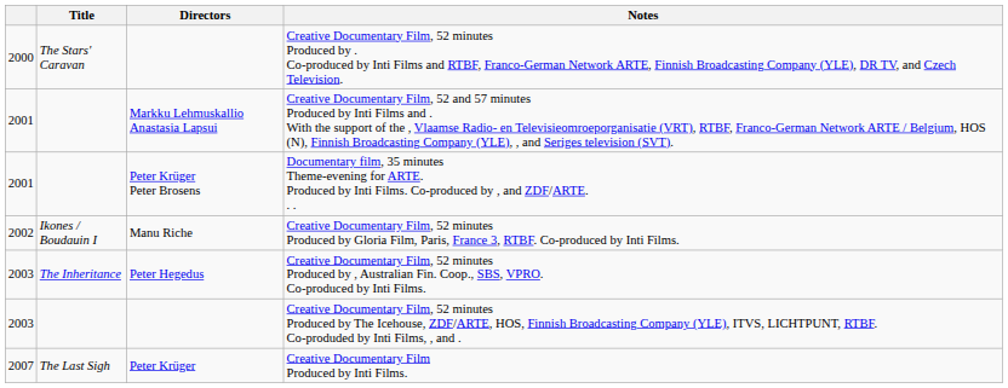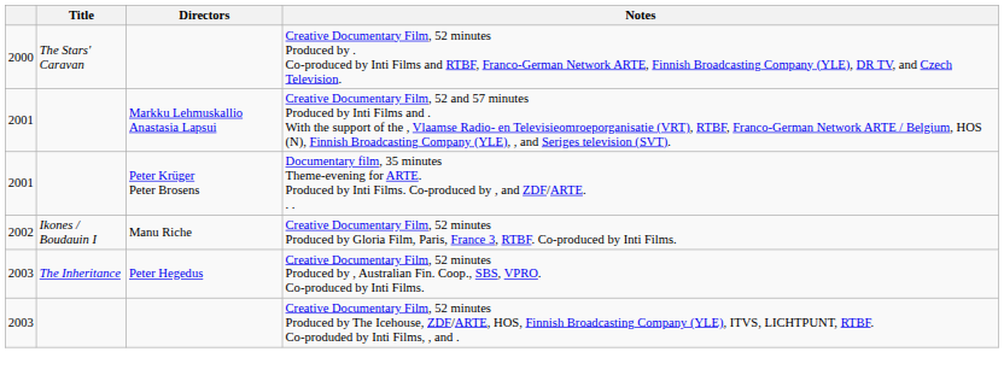 <table class="wikitable sortable">
 <tr>
 <th></th>
 <th>Title</th>
 <th>Directors</th>
 <th class="unsortable">Notes</th>
 </tr>
 <tr>
 <td>2000</td>
 <td><em>The Stars' Caravan</em></td>
 <td></td>
 <td><a href='#'>Creative Documentary Film</a>, 52 minutes<br>Produced by .<br>Co-produced by Inti Films and <a href='#'>RTBF</a>, <a href='#'>Franco-German Network ARTE</a>, <a href='#'>Finnish Broadcasting Company (YLE)</a>, <a href='#'>DR TV</a>, and <a href='#'>Czech Television</a>.</td>
 </tr>
 <tr>
 <td>2001</td>
 <td><em></em></td>
 <td><a href='#'>Markku Lehmuskallio</a> <a href='#'>Anastasia Lapsui</a></td>
 <td><a href='#'>Creative Documentary Film</a>, 52 and 57 minutes<br>Produced by Inti Films and .<br>With the support of the , <a href='#'>Vlaamse Radio- en Televisieomroeporganisatie (VRT)</a>, <a href='#'>RTBF</a>, <a href='#'>Franco-German Network ARTE / Belgium</a>, HOS (N), <a href='#'>Finnish Broadcasting Company (YLE)</a>,  , and <a href='#'>Seriges television (SVT)</a>.</td>
 </tr>
 <tr>
 <td>2001</td>
 <td><em></em></td>
 <td><a href='#'>Peter Krüger</a><br>Peter Brosens</td>
 <td><a href='#'>Documentary film</a>, 35 minutes<br>Theme-evening for <a href='#'>ARTE</a>.<br>Produced by Inti Films. Co-produced by , and <a href='#'>ZDF</a>/<a href='#'>ARTE</a>.<br>. .</td>
 </tr>
 <tr>
 <td>2002</td>
 <td><em>Ikones / Boudauin I</em></td>
 <td>Manu Riche</td>
 <td><a href='#'>Creative Documentary Film</a>, 52 minutes<br>Produced by Gloria Film, Paris, <a href='#'>France 3</a>, <a href='#'>RTBF</a>. Co-produced by Inti Films.</td>
 </tr>
 <tr>
 <td>2003</td>
 <td><em><a href='#'>The Inheritance</a></em></td>
 <td><a href='#'>Peter Hegedus</a></td>
 <td><a href='#'>Creative Documentary Film</a>, 52 minutes<br>Produced by , Australian Fin. Coop., <a href='#'>SBS</a>, <a href='#'>VPRO</a>.<br>Co-produced by Inti Films.</td>
 </tr>
 <tr>
 <td>2003</td>
 <td><em></em></td>
 <td></td>
 <td><a href='#'>Creative Documentary Film</a>, 52 minutes<br>Produced by The Icehouse, <a href='#'>ZDF</a>/<a href='#'>ARTE</a>, HOS, <a href='#'>Finnish Broadcasting Company (YLE)</a>, ITVS, LICHTPUNT, <a href='#'>RTBF</a>.<br>Co-produded by Inti Films, , and .</td>
 </tr>
-<tr>
-<td>2007</td>
-<td><em>The Last Sigh</em></td>
-<td><a href='#'>Peter Krüger</a></td>
-<td><a href='#'>Creative Documentary Film</a><br>Produced by Inti Films.</td>
-</tr>
 </table>
